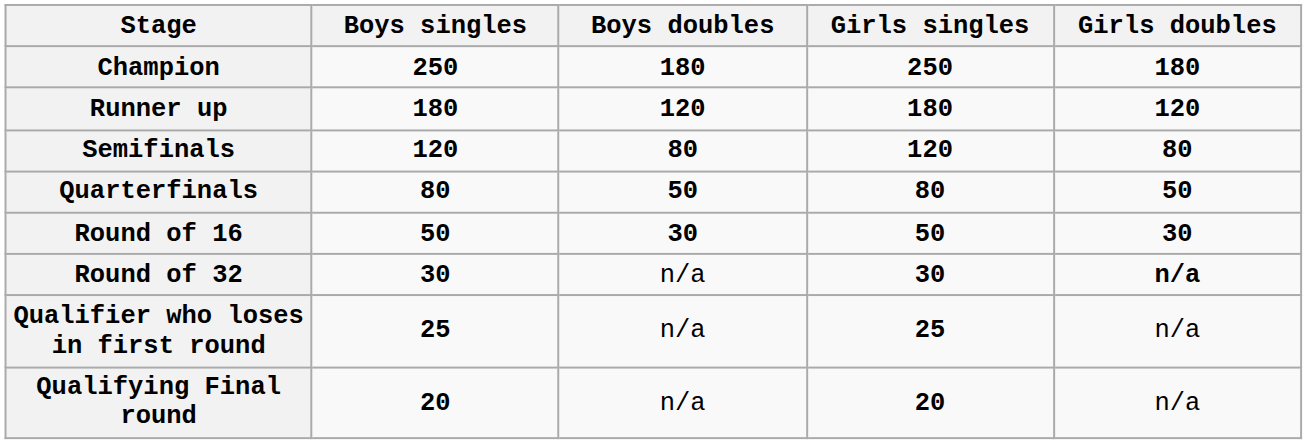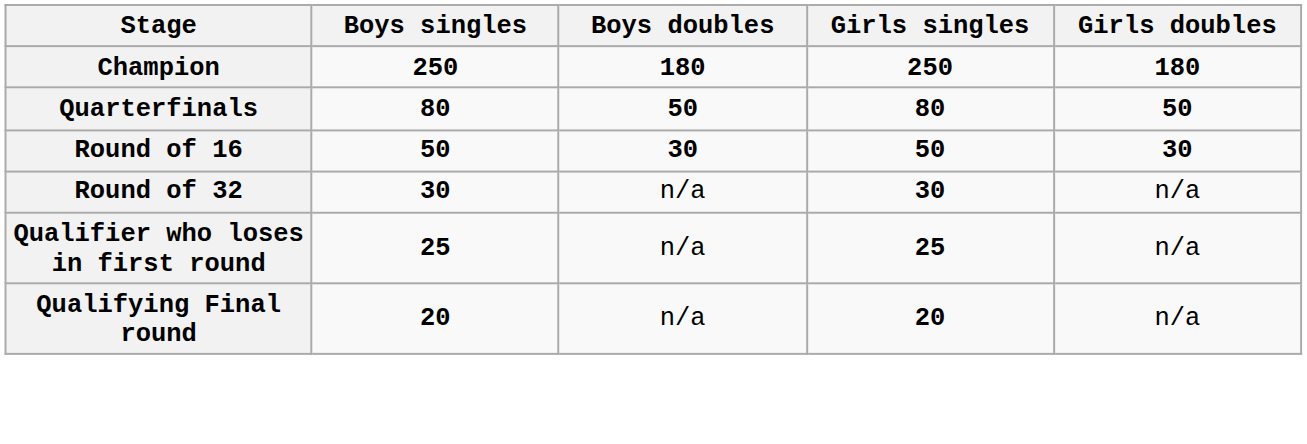 <table class="wikitable" style="margin:1em auto;">
 <tr style="background:#d1e4fd;">
 <th style="width:150px;">Stage</th>
 <th style="width:120px;">Boys singles</th>
 <th style="width:120px;">Boys doubles</th>
 <th style="width:120px;">Girls singles</th>
 <th style="width:120px;">Girls doubles</th>
 </tr>
 <tr style="text-align:center;">
 <th>Champion</th>
 <td><strong>250</strong></td>
 <td><strong>180</strong></td>
 <td><strong>250</strong></td>
 <td><strong>180</strong></td>
-</tr>
-<tr style="text-align:center;">
-<th>Runner up</th>
-<td><strong>180</strong></td>
-<td><strong>120</strong></td>
-<td><strong>180</strong></td>
-<td><strong>120</strong></td>
-</tr>
-<tr style="text-align:center;">
-<th>Semifinals</th>
-<td><strong>120</strong></td>
-<td><strong>80</strong></td>
-<td><strong>120</strong></td>
-<td><strong>80</strong></td>
 </tr>
 <tr style="text-align:center;">
 <th>Quarterfinals</th>
 <td><strong>80</strong></td>
 <td><strong>50</strong></td>
 <td><strong>80</strong></td>
 <td><strong>50</strong></td>
 </tr>
 <tr style="text-align:center;">
 <th>Round of 16</th>
 <td><strong>50</strong></td>
 <td><strong>30</strong></td>
 <td><strong>50</strong></td>
 <td><strong>30</strong></td>
 </tr>
 <tr style="text-align:center;">
 <th>Round of 32</th>
 <td><strong>30</strong></td>
 <td>n/a</td>
 <td><strong>30</strong></td>
-<td><strong>n/a</strong></td>
+<td>n/a</td>
 </tr>
 <tr style="text-align:center;">
 <th>Qualifier who loses in first round</th>
 <td><strong>25</strong></td>
 <td>n/a</td>
 <td><strong>25</strong></td>
 <td>n/a</td>
 </tr>
 <tr style="text-align:center;">
 <th>Qualifying Final round</th>
 <td><strong>20</strong></td>
 <td>n/a</td>
 <td><strong>20 </strong></td>
 <td>n/a</td>
 </tr>
 </table>
